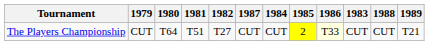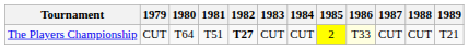 <table class="wikitable" style="font-size:95%;text-align:center;">
 <tr>
 <th>Tournament</th>
 <th>1979</th>
 <th>1980</th>
 <th>1981</th>
 <th>1982</th>
-<th>1987</th>
+<th>1983</th>
 <th>1984</th>
 <th>1985</th>
 <th>1986</th>
-<th>1983</th>
+<th>1987</th>
 <th>1988</th>
 <th>1989</th>
 </tr>
 <tr>
 <td align=left><a href='#'>The Players Championship</a></td>
 <td>CUT</td>
 <td>T64</td>
 <td>T51</td>
-<td>T27</td>
+<td><strong>T27</strong></td>
 <td>CUT</td>
 <td>CUT</td>
 <td style="background:yellow;">2</td>
 <td style="background: lightyellow;">T33</td>
 <td>CUT</td>
 <td>CUT</td>
 <td>T21</td>
 </tr>
 </table>
